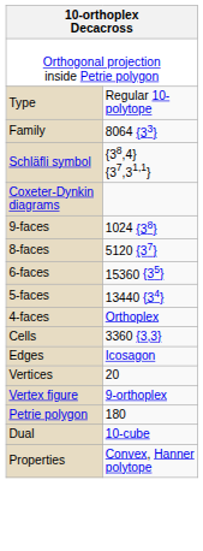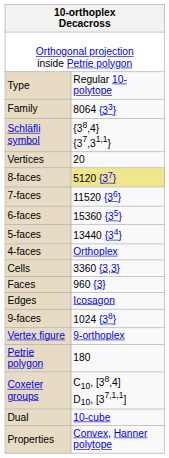 <table class="wikitable" align="right" style="margin-left:10px" width="250">
 <tr>
 <th bgcolor=#e7dcc3 colspan=2>10-orthoplex<br>Decacross</th>
 </tr>
 <tr>
 <td bgcolor=#ffffff align=center colspan=2><br><a href='#'>Orthogonal projection</a><br>inside <a href='#'>Petrie polygon</a></td>
 </tr>
 <tr>
 <td bgcolor=#e7dcc3>Type</td>
 <td>Regular <a href='#'>10-polytope</a></td>
 </tr>
 <tr>
 <td bgcolor=#e7dcc3>Family</td>
 <td>8064 <a href='#'>{3<sup>3</sup>}</a> </td>
 </tr>
 <tr>
 <td bgcolor=#e7dcc3><a href='#'>Schläfli symbol</a></td>
 <td>{3<sup>8</sup>,4}<br>{3<sup>7</sup>,3<sup>1,1</sup>}</td>
 </tr>
 <tr>
-<td bgcolor=#e7dcc3><a href='#'>Coxeter-Dynkin diagrams</a></td>
-<td><br></td>
-</tr>
-<tr>
-<td bgcolor=#e7dcc3>9-faces</td>
-<td>1024 <a href='#'>{3<sup>8</sup>}</a> </td>
+<td bgcolor=#e7dcc3>Vertices</td>
+<td>20 </td>
 </tr>
 <tr>
 <td bgcolor=#e7dcc3>8-faces</td>
-<td>5120 <a href='#'>{3<sup>7</sup>}</a> </td>
+<td style="background: khaki;">5120 <a href='#'>{3<sup>7</sup>}</a> </td>
+</tr>
+<tr>
+<td bgcolor=#e7dcc3>7-faces</td>
+<td>11520 <a href='#'>{3<sup>6</sup>}</a> </td>
 </tr>
 <tr>
 <td bgcolor=#e7dcc3>6-faces</td>
 <td>15360 <a href='#'>{3<sup>5</sup>}</a> </td>
 </tr>
 <tr>
 <td bgcolor=#e7dcc3>5-faces</td>
 <td>13440 <a href='#'>{3<sup>4</sup>}</a> </td>
 </tr>
 <tr>
 <td bgcolor=#e7dcc3>4-faces</td>
 <td><a href='#'>Orthoplex</a></td>
 </tr>
 <tr>
 <td bgcolor=#e7dcc3>Cells</td>
 <td>3360 <a href='#'>{3,3}</a> </td>
 </tr>
 <tr>
+<td bgcolor=#e7dcc3>Faces</td>
+<td>960 <a href='#'>{3}</a></td>
+</tr>
+<tr>
 <td bgcolor=#e7dcc3>Edges</td>
 <td><a href='#'>Icosagon</a></td>
 </tr>
 <tr>
-<td bgcolor=#e7dcc3>Vertices</td>
-<td>20 </td>
+<td bgcolor=#e7dcc3>9-faces</td>
+<td>1024 <a href='#'>{3<sup>8</sup>}</a> </td>
 </tr>
 <tr>
 <td bgcolor=#e7dcc3><a href='#'>Vertex figure</a></td>
 <td><a href='#'>9-orthoplex</a></td>
 </tr>
 <tr>
 <td bgcolor=#e7dcc3><a href='#'>Petrie polygon</a></td>
 <td>180 </td>
 </tr>
 <tr>
+<td bgcolor=#e7dcc3><a href='#'>Coxeter groups</a></td>
+<td>C<sub>10</sub>, [3<sup>8</sup>,4]<br>D<sub>10</sub>, [3<sup>7,1,1</sup>]</td>
+</tr>
+<tr>
 <td bgcolor=#e7dcc3>Dual</td>
 <td><a href='#'>10-cube</a></td>
 </tr>
 <tr>
 <td bgcolor=#e7dcc3>Properties</td>
 <td><a href='#'>Convex</a>, <a href='#'>Hanner polytope</a></td>
 </tr>
 </table>
